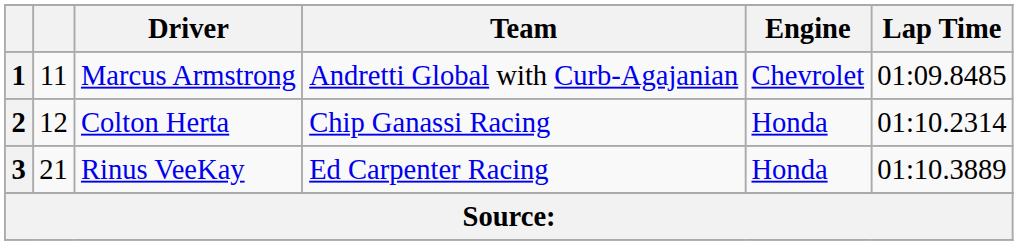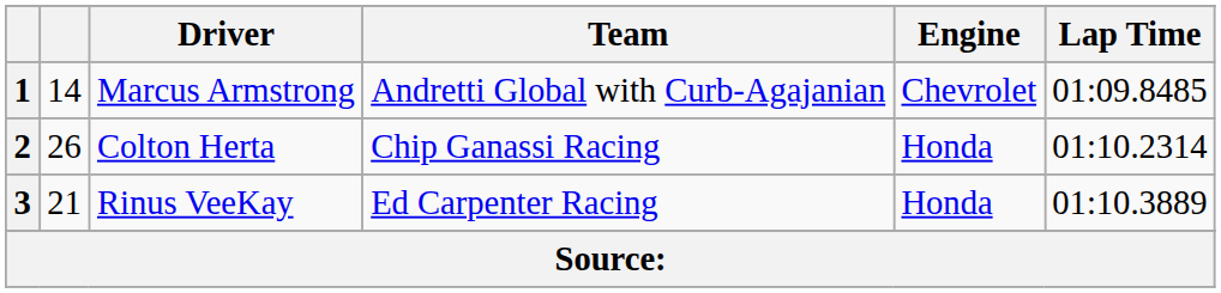 <table class="wikitable" style="font-size:95%;">
 <tr>
 </tr>
 <tr>
 <th></th>
 <th></th>
 <th>Driver</th>
 <th>Team</th>
 <th>Engine</th>
 <th>Lap Time</th>
 </tr>
 <tr>
 <th>1</th>
-<td align="center">11</td>
+<td align="center">14</td>
 <td> <a href='#'>Marcus Armstrong</a></td>
 <td><a href='#'>Andretti Global</a> with <a href='#'>Curb-Agajanian</a></td>
 <td><a href='#'>Chevrolet</a></td>
 <td>01:09.8485</td>
 </tr>
 <tr>
 <th>2</th>
-<td align="center">12</td>
+<td align="center">26</td>
 <td> <a href='#'>Colton Herta</a> <strong></strong></td>
 <td><a href='#'>Chip Ganassi Racing</a></td>
 <td><a href='#'>Honda</a></td>
 <td>01:10.2314</td>
 </tr>
 <tr>
 <th>3</th>
 <td align="center">21</td>
 <td> <a href='#'>Rinus VeeKay</a> <strong></strong></td>
 <td><a href='#'>Ed Carpenter Racing</a></td>
 <td><a href='#'>Honda</a></td>
 <td>01:10.3889</td>
 </tr>
 <tr>
 </tr>
 <tr class="sortbottom">
 <th colspan="6">Source:</th>
 </tr>
 </table>
